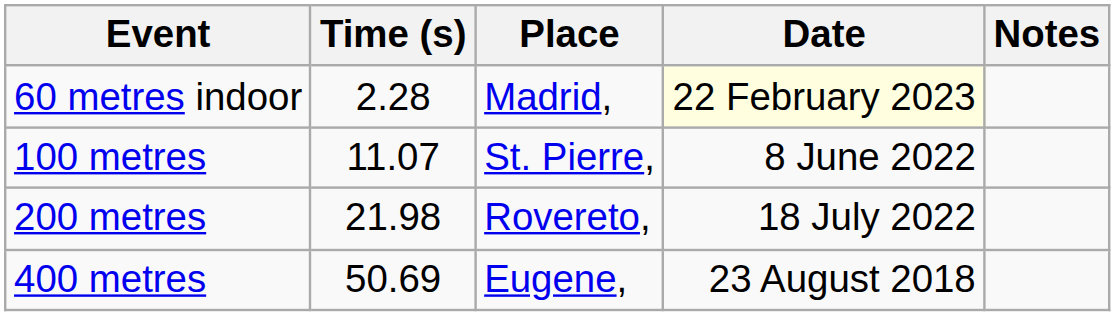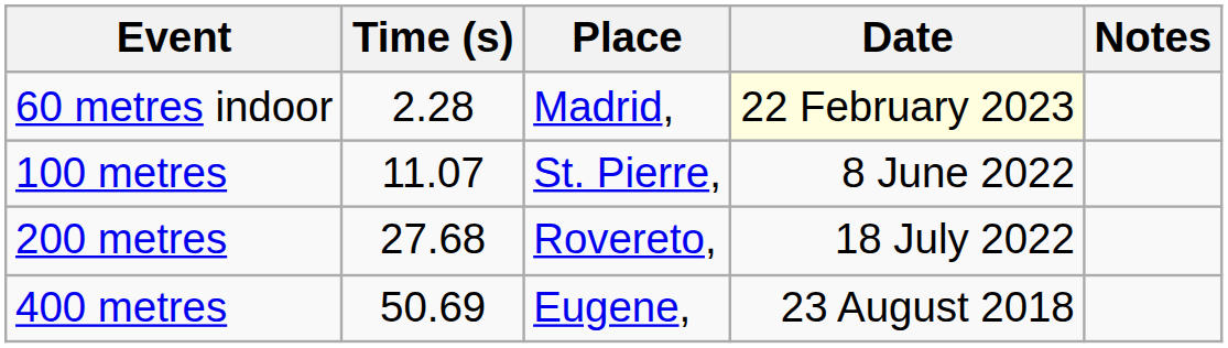 <table class="wikitable">
 <tr>
 <th>Event</th>
 <th>Time (s)</th>
 <th>Place</th>
 <th>Date</th>
 <th>Notes</th>
 </tr>
 <tr>
 <td><a href='#'>60 metres</a> indoor</td>
 <td align=center>2.28</td>
 <td><a href='#'>Madrid</a>, </td>
 <td align=right style="background: lightyellow;">22 February 2023</td>
 <td></td>
 </tr>
 <tr>
 <td><a href='#'>100 metres</a></td>
 <td align=center>11.07</td>
 <td><a href='#'>St. Pierre</a>, </td>
 <td align=right>8 June 2022</td>
 <td></td>
 </tr>
 <tr>
 <td><a href='#'>200 metres</a></td>
-<td align=center>21.98</td>
+<td align=center>27.68</td>
 <td><a href='#'>Rovereto</a>, </td>
 <td align=right>18 July 2022</td>
 <td></td>
 </tr>
 <tr>
 <td><a href='#'>400 metres</a></td>
 <td align=center>50.69</td>
 <td><a href='#'>Eugene</a>, </td>
 <td align=right>23 August 2018</td>
 <td></td>
 </tr>
 </table>
